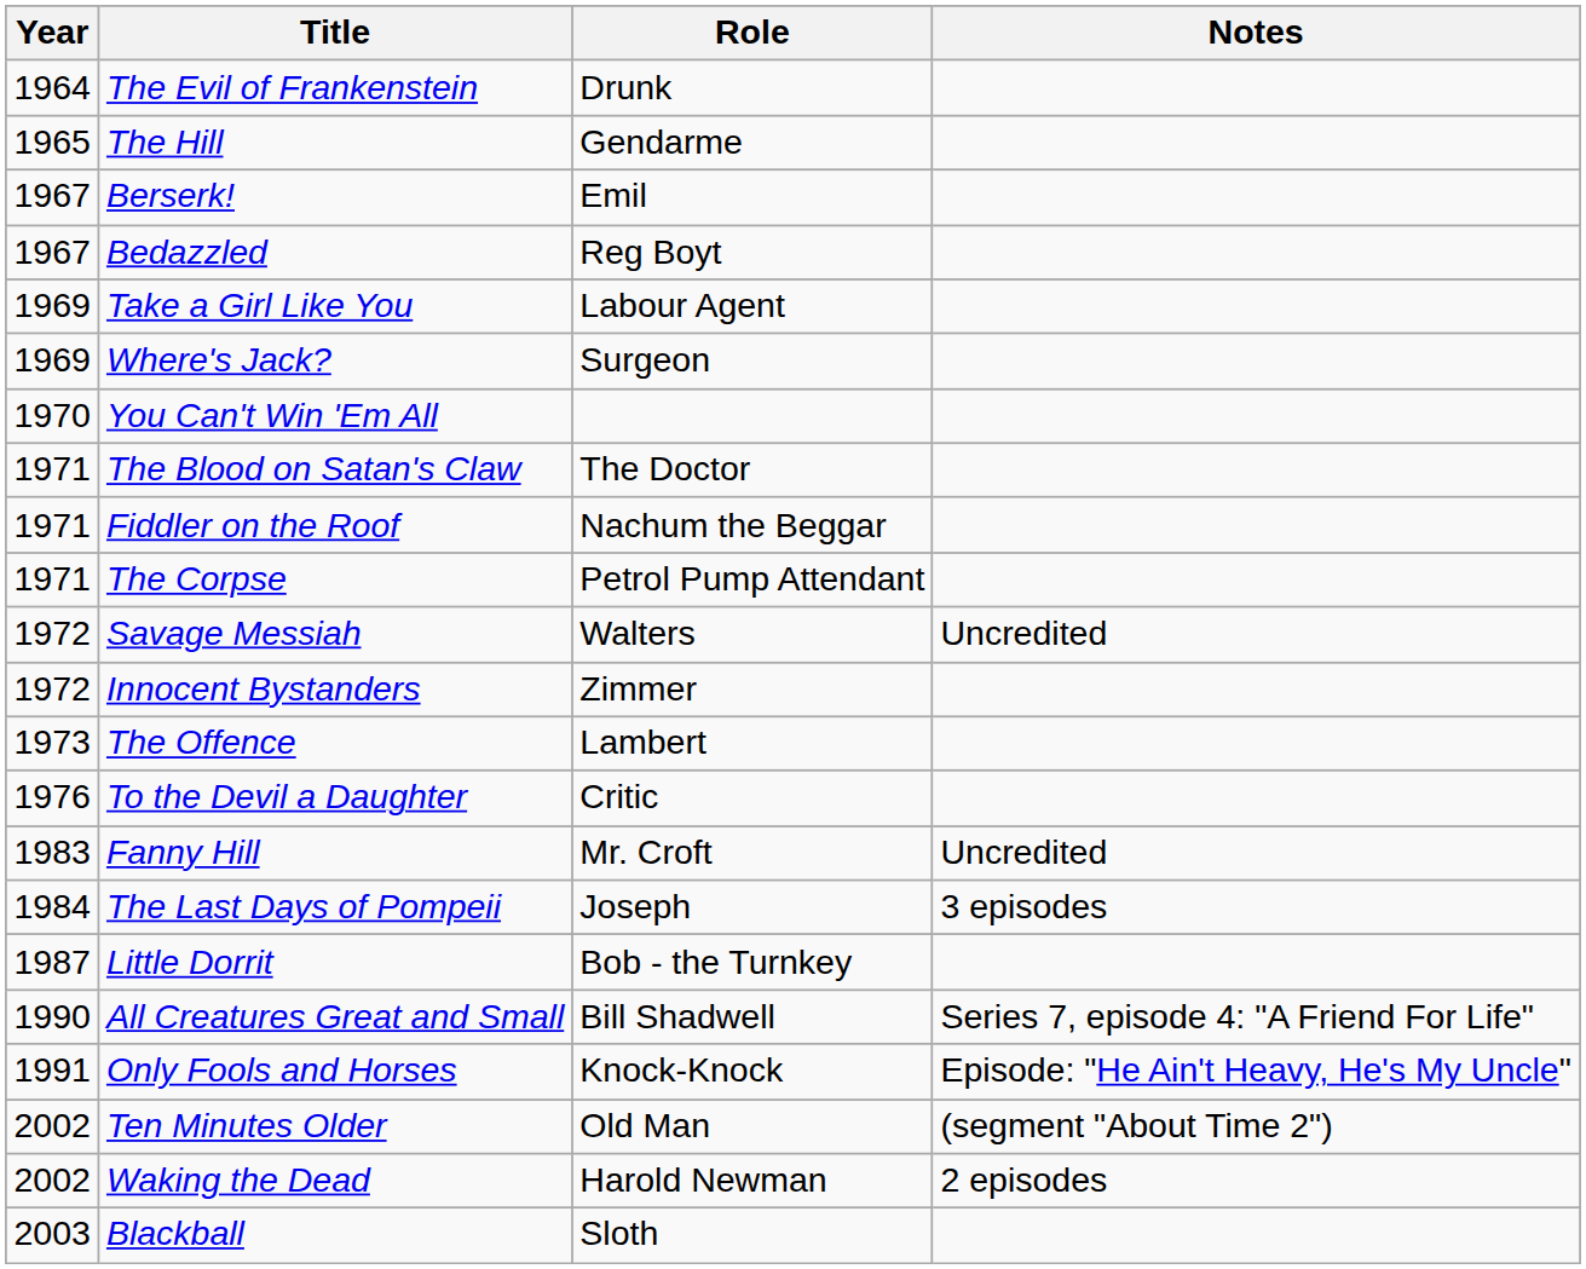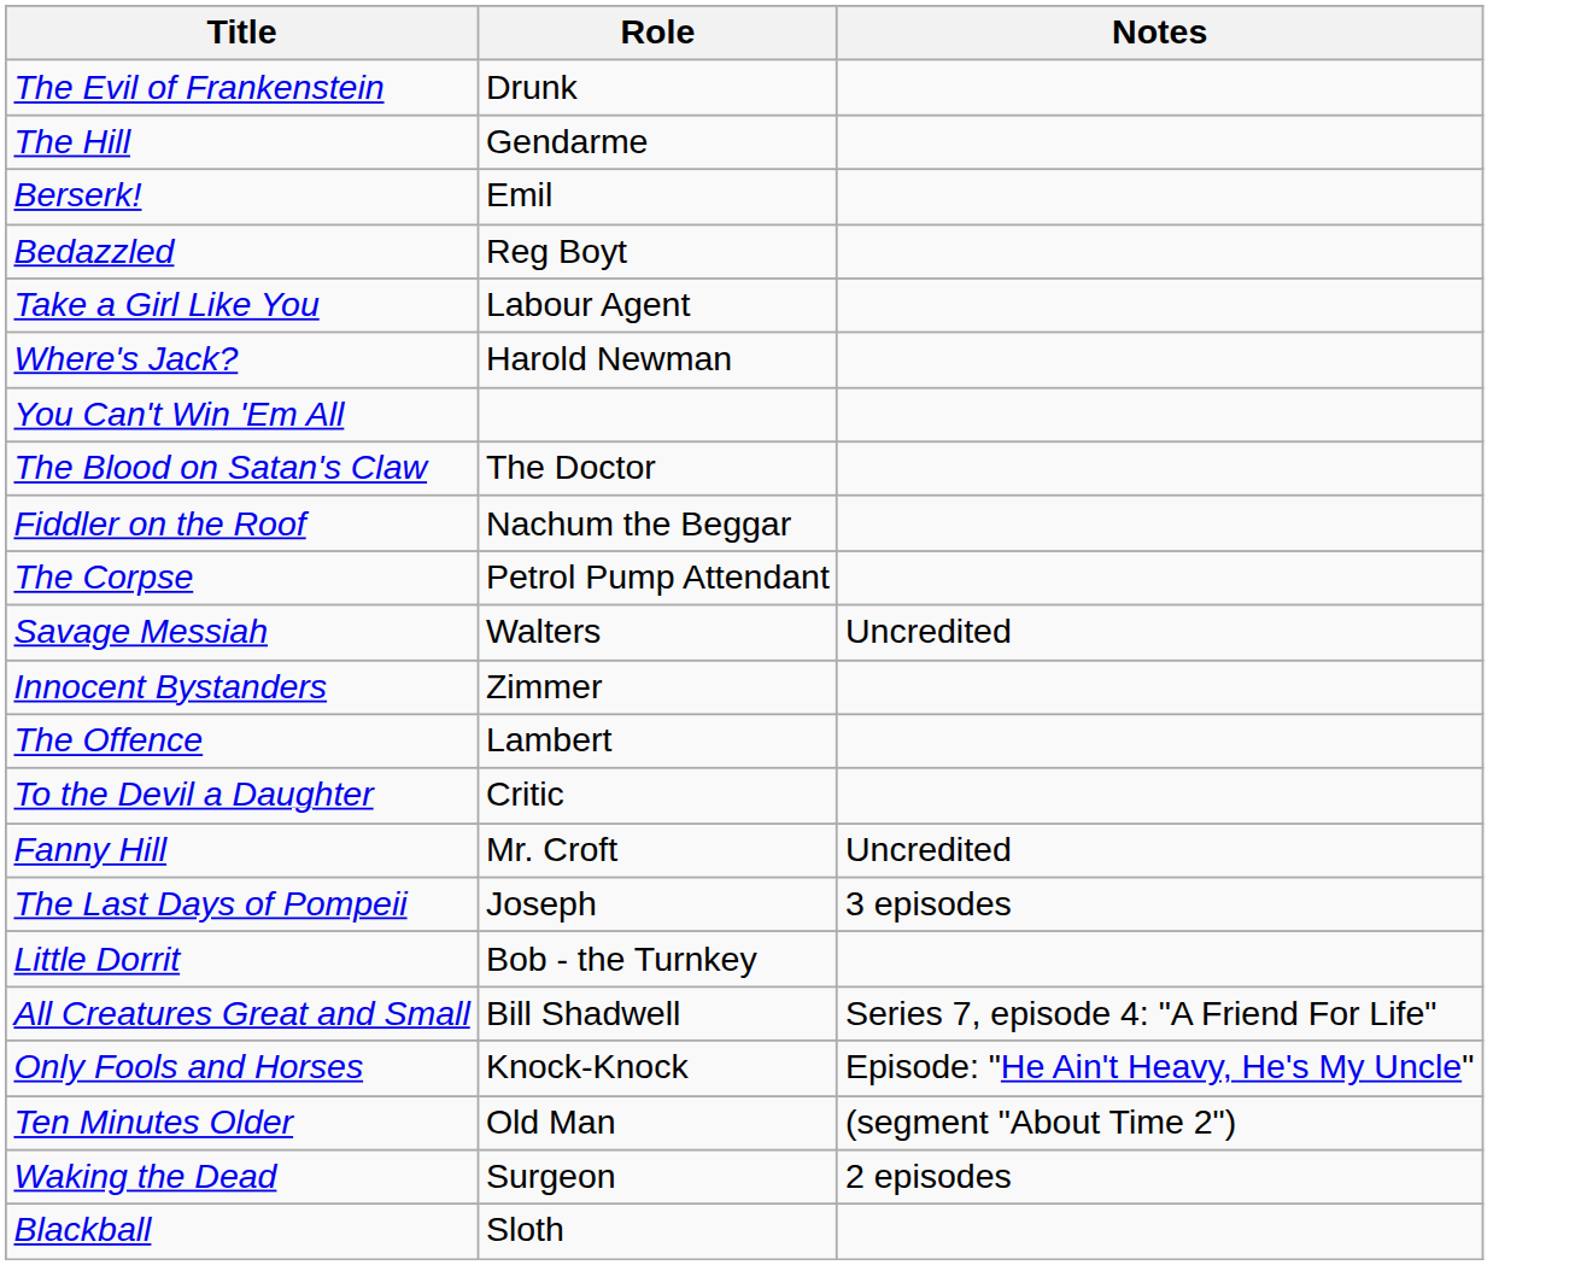 <table class="wikitable">
 <tr>
-<th>Year</th>
 <th>Title</th>
 <th>Role</th>
 <th>Notes</th>
 </tr>
 <tr>
-<td>1964</td>
 <td><em><a href='#'>The Evil of Frankenstein</a></em></td>
 <td>Drunk</td>
 <td></td>
 </tr>
 <tr>
-<td>1965</td>
 <td><em><a href='#'>The Hill</a></em></td>
 <td>Gendarme</td>
 <td></td>
 </tr>
 <tr>
-<td>1967</td>
 <td><em><a href='#'>Berserk!</a></em></td>
 <td>Emil</td>
 <td></td>
 </tr>
 <tr>
-<td>1967</td>
 <td><em><a href='#'>Bedazzled</a></em></td>
 <td>Reg Boyt</td>
 <td></td>
 </tr>
 <tr>
-<td>1969</td>
 <td><em><a href='#'>Take a Girl Like You</a></em></td>
 <td>Labour Agent</td>
 <td></td>
 </tr>
 <tr>
-<td>1969</td>
 <td><em><a href='#'>Where's Jack?</a></em></td>
-<td>Surgeon</td>
+<td>Harold Newman</td>
 <td></td>
 </tr>
 <tr>
-<td>1970</td>
 <td><em><a href='#'>You Can't Win 'Em All</a></em></td>
 <td></td>
 <td></td>
 </tr>
 <tr>
-<td>1971</td>
 <td><em><a href='#'>The Blood on Satan's Claw</a></em></td>
 <td>The Doctor</td>
 <td></td>
 </tr>
 <tr>
-<td>1971</td>
 <td><em><a href='#'>Fiddler on the Roof</a></em></td>
 <td>Nachum the Beggar</td>
 <td></td>
 </tr>
 <tr>
-<td>1971</td>
 <td><em><a href='#'>The Corpse</a></em></td>
 <td>Petrol Pump Attendant</td>
 <td></td>
 </tr>
 <tr>
-<td>1972</td>
 <td><em><a href='#'>Savage Messiah</a></em></td>
 <td>Walters</td>
 <td>Uncredited</td>
 </tr>
 <tr>
-<td>1972</td>
 <td><em><a href='#'>Innocent Bystanders</a></em></td>
 <td>Zimmer</td>
 <td></td>
 </tr>
 <tr>
-<td>1973</td>
 <td><em><a href='#'>The Offence</a></em></td>
 <td>Lambert</td>
 <td></td>
 </tr>
 <tr>
-<td>1976</td>
 <td><em><a href='#'>To the Devil a Daughter</a></em></td>
 <td>Critic</td>
 <td></td>
 </tr>
 <tr>
-<td>1983</td>
 <td><em><a href='#'>Fanny Hill</a></em></td>
 <td>Mr. Croft</td>
 <td>Uncredited</td>
 </tr>
 <tr>
-<td>1984</td>
 <td><em><a href='#'>The Last Days of Pompeii</a></em></td>
 <td>Joseph</td>
 <td>3 episodes</td>
 </tr>
 <tr>
-<td>1987</td>
 <td><em><a href='#'>Little Dorrit</a></em></td>
 <td>Bob - the Turnkey</td>
 <td></td>
 </tr>
 <tr>
-<td>1990</td>
 <td><em><a href='#'>All Creatures Great and Small</a></em></td>
 <td>Bill Shadwell</td>
 <td>Series 7, episode 4: "A Friend For Life"</td>
 </tr>
 <tr>
-<td>1991</td>
 <td><em><a href='#'>Only Fools and Horses</a></em></td>
 <td>Knock-Knock</td>
 <td>Episode: "<a href='#'>He Ain't Heavy, He's My Uncle</a>"</td>
 </tr>
 <tr>
-<td>2002</td>
 <td><em><a href='#'>Ten Minutes Older</a></em></td>
 <td>Old Man</td>
 <td>(segment "About Time 2")</td>
 </tr>
 <tr>
-<td>2002</td>
 <td><em><a href='#'>Waking the Dead</a></em></td>
-<td>Harold Newman</td>
+<td>Surgeon</td>
 <td>2 episodes</td>
 </tr>
 <tr>
-<td>2003</td>
 <td><em><a href='#'>Blackball</a></em></td>
 <td>Sloth</td>
 <td></td>
 </tr>
 </table>
